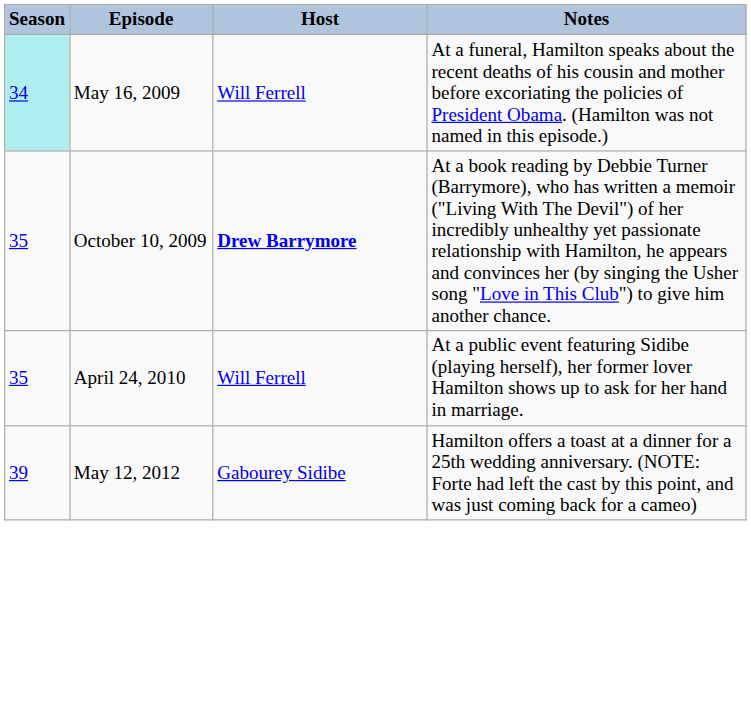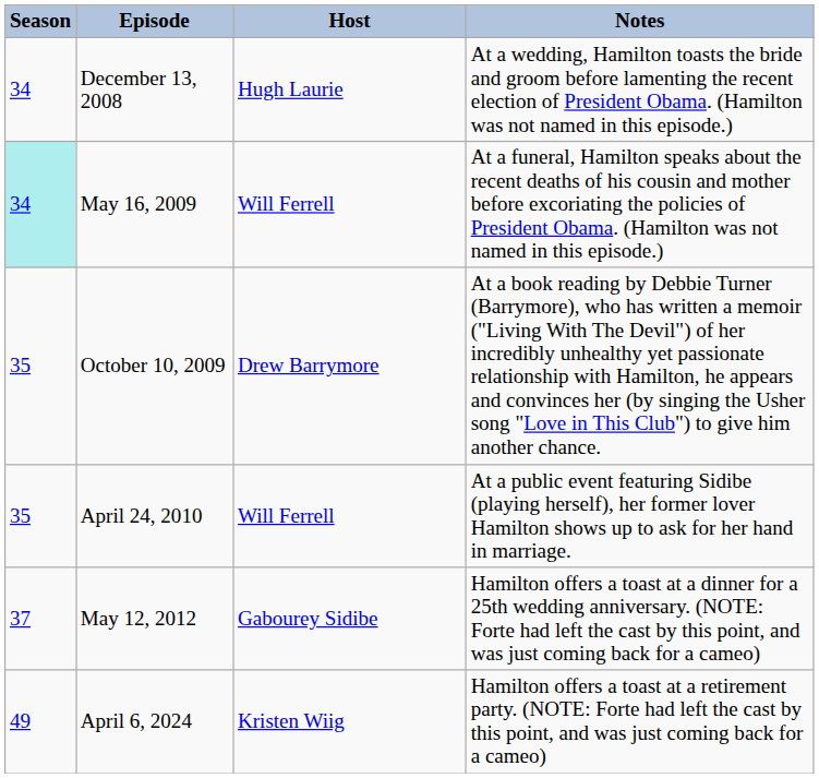 <table class="wikitable" style="width:100%;">
 <tr>
 <th style="background:#b0c4de; width:5%;">Season</th>
 <th style="background:#b0c4de; width:20%;">Episode</th>
 <th style="background:#b0c4de; width:30%;">Host</th>
 <th style="background:#b0c4de; width:45%;">Notes</th>
+</tr>
+<tr>
+<td><a href='#'>34</a></td>
+<td>December 13, 2008</td>
+<td><a href='#'>Hugh Laurie</a></td>
+<td>At a wedding, Hamilton toasts the bride and groom before lamenting the recent election of <a href='#'>President Obama</a>. (Hamilton was not named in this episode.)</td>
 </tr>
 <tr>
 <td style="background: paleturquoise;"><a href='#'>34</a></td>
 <td>May 16, 2009</td>
 <td><a href='#'>Will Ferrell</a></td>
 <td>At a funeral, Hamilton speaks about the recent deaths of his cousin and mother before excoriating the policies of <a href='#'>President Obama</a>. (Hamilton was not named in this episode.)</td>
 </tr>
 <tr>
 <td><a href='#'>35</a></td>
 <td>October 10, 2009</td>
-<td><strong><a href='#'>Drew Barrymore</a></strong></td>
+<td><a href='#'>Drew Barrymore</a></td>
 <td>At a book reading by Debbie Turner (Barrymore), who has written a memoir ("Living With The Devil") of her incredibly unhealthy yet passionate relationship with Hamilton, he appears and convinces her (by singing the Usher song "<a href='#'>Love in This Club</a>") to give him another chance.</td>
 </tr>
 <tr>
 <td><a href='#'>35</a></td>
 <td>April 24, 2010</td>
 <td><a href='#'>Will Ferrell</a></td>
 <td>At a public event featuring Sidibe (playing herself), her former lover Hamilton shows up to ask for her hand in marriage.</td>
 </tr>
 <tr>
-<td><a href='#'>39</a></td>
+<td><a href='#'>37</a></td>
 <td>May 12, 2012</td>
 <td><a href='#'>Gabourey Sidibe</a></td>
 <td>Hamilton offers a toast at a dinner for a 25th wedding anniversary. (NOTE: Forte had left the cast by this point, and was just coming back for a cameo)</td>
 </tr>
+<tr>
+<td><a href='#'>49</a></td>
+<td>April 6, 2024</td>
+<td><a href='#'>Kristen Wiig</a></td>
+<td>Hamilton offers a toast at a retirement party. (NOTE: Forte had left the cast by this point, and was just coming back for a cameo)</td>
+</tr>
 </table>
